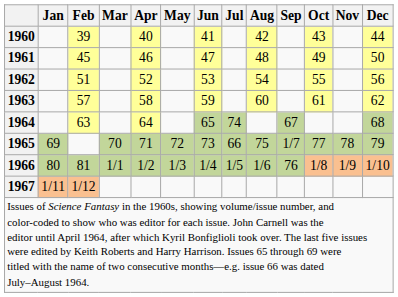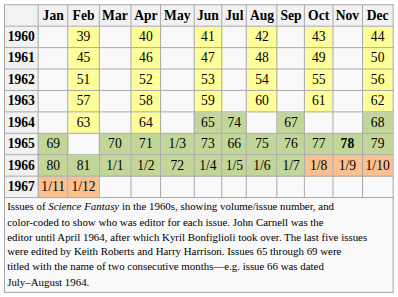 <table class="wikitable" style="font-size: 10pt; line-height: 11pt; margin-right: 2em; text-align: center; float: left">
 <tr>
 <th></th>
 <th>Jan</th>
 <th>Feb</th>
 <th>Mar</th>
 <th>Apr</th>
 <th>May</th>
 <th>Jun</th>
 <th>Jul</th>
 <th>Aug</th>
 <th>Sep</th>
 <th>Oct</th>
 <th>Nov</th>
 <th>Dec</th>
 </tr>
 <tr>
 <th>1960</th>
 <td></td>
 <td bgcolor=#ffff99>39</td>
 <td></td>
 <td bgcolor=#ffff99>40</td>
 <td></td>
 <td bgcolor=#ffff99>41</td>
 <td></td>
 <td bgcolor=#ffff99>42</td>
 <td></td>
 <td bgcolor=#ffff99>43</td>
 <td></td>
 <td bgcolor=#ffff99>44</td>
 </tr>
 <tr>
 <th>1961</th>
 <td></td>
 <td bgcolor=#ffff99>45</td>
 <td></td>
 <td bgcolor=#ffff99>46</td>
 <td></td>
 <td bgcolor=#ffff99>47</td>
 <td></td>
 <td bgcolor=#ffff99>48</td>
 <td></td>
 <td bgcolor=#ffff99>49</td>
 <td></td>
 <td bgcolor=#ffff99>50</td>
 </tr>
 <tr>
 <th>1962</th>
 <td></td>
 <td bgcolor=#ffff99>51</td>
 <td></td>
 <td bgcolor=#ffff99>52</td>
 <td></td>
 <td bgcolor=#ffff99>53</td>
 <td></td>
 <td bgcolor=#ffff99>54</td>
 <td></td>
 <td bgcolor=#ffff99>55</td>
 <td></td>
 <td bgcolor=#ffff99>56</td>
 </tr>
 <tr>
 <th>1963</th>
 <td></td>
 <td bgcolor=#ffff99>57</td>
 <td></td>
 <td bgcolor=#ffff99>58</td>
 <td></td>
 <td bgcolor=#ffff99>59</td>
 <td></td>
 <td bgcolor=#ffff99>60</td>
 <td></td>
 <td bgcolor=#ffff99>61</td>
 <td></td>
 <td bgcolor=#ffff99>62</td>
 </tr>
 <tr>
 <th>1964</th>
 <td></td>
 <td bgcolor=#ffff99>63</td>
 <td></td>
 <td bgcolor=#ffff99>64</td>
 <td></td>
 <td bgcolor=#c2d69a>65</td>
 <td bgcolor=#c2d69a>74</td>
 <td></td>
 <td bgcolor=#c2d69a>67</td>
 <td></td>
 <td></td>
 <td bgcolor=#c2d69a>68</td>
 </tr>
 <tr>
 <th>1965</th>
 <td bgcolor=#c2d69a>69</td>
 <td></td>
 <td bgcolor=#c2d69a>70</td>
 <td bgcolor=#c2d69a>71</td>
-<td bgcolor=#c2d69a>72</td>
+<td bgcolor=#c2d69a>1/3</td>
 <td bgcolor=#c2d69a>73</td>
 <td bgcolor=#c2d69a>66</td>
 <td bgcolor=#c2d69a>75</td>
-<td bgcolor=#c2d69a>1/7</td>
+<td bgcolor=#c2d69a>76</td>
 <td bgcolor=#c2d69a>77</td>
-<td bgcolor=#c2d69a>78</td>
+<td bgcolor=#c2d69a><strong>78</strong></td>
 <td bgcolor=#c2d69a>79</td>
 </tr>
 <tr>
 <th>1966</th>
 <td bgcolor=#c2d69a>80</td>
 <td bgcolor=#c2d69a>81</td>
 <td bgcolor=#c2d69a>1/1</td>
 <td bgcolor=#c2d69a>1/2</td>
-<td bgcolor=#c2d69a>1/3</td>
+<td bgcolor=#c2d69a>72</td>
 <td bgcolor=#c2d69a>1/4</td>
 <td bgcolor=#c2d69a>1/5</td>
 <td bgcolor=#c2d69a>1/6</td>
-<td bgcolor=#c2d69a>76</td>
+<td bgcolor=#c2d69a>1/7</td>
 <td bgcolor=#fac090>1/8</td>
 <td bgcolor=#fac090>1/9</td>
 <td bgcolor=#fac090>1/10</td>
 </tr>
 <tr>
 <th>1967</th>
 <td bgcolor=#fac090>1/11</td>
 <td bgcolor=#fac090>1/12</td>
 <td></td>
 <td></td>
 <td></td>
 <td></td>
 <td></td>
 <td></td>
 <td></td>
 <td></td>
 <td></td>
 <td></td>
 </tr>
 <tr>
 <td colspan="13" style="font-size: 8pt; text-align:left">Issues of <em>Science Fantasy</em> in the 1960s, showing volume/issue number, and<br>color-coded to show who was editor for each issue. John Carnell was the<br>editor until April 1964, after which Kyril Bonfiglioli took over. The last five issues<br>were edited by Keith Roberts and Harry Harrison. Issues 65 through 69 were<br>titled with the name of two consecutive months—e.g. issue 66 was dated<br>July–August 1964.</td>
 </tr>
 </table>
